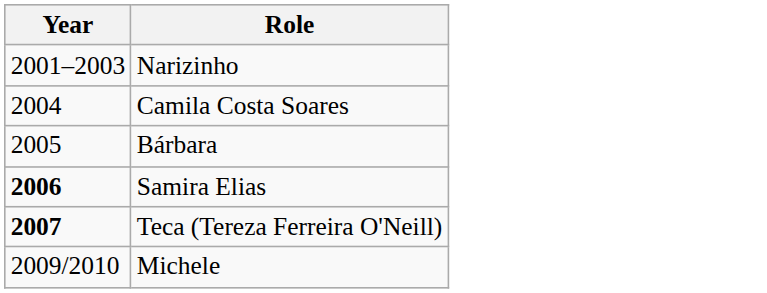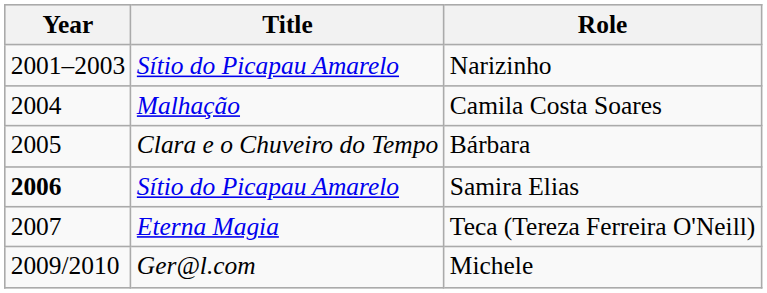 <table class="wikitable">
 <tr>
 <th>Year</th>
+<th>Title</th>
 <th>Role</th>
 </tr>
 <tr>
 <td>2001–2003</td>
+<td><em><a href='#'>Sítio do Picapau Amarelo</a></em></td>
 <td>Narizinho</td>
 </tr>
 <tr>
 <td>2004</td>
+<td><em><a href='#'>Malhação</a></em></td>
 <td>Camila Costa Soares</td>
 </tr>
 <tr>
 <td>2005</td>
+<td><em>Clara e o Chuveiro do Tempo</em></td>
 <td>Bárbara</td>
 </tr>
 <tr>
 <td><strong>2006</strong></td>
+<td><em><a href='#'>Sítio do Picapau Amarelo</a></em></td>
 <td>Samira Elias</td>
 </tr>
 <tr>
-<td><strong>2007</strong></td>
+<td>2007</td>
+<td><em><a href='#'>Eterna Magia</a></em></td>
 <td>Teca (Tereza Ferreira O'Neill)</td>
 </tr>
 <tr>
 <td>2009/2010</td>
+<td><em>Ger@l.com</em></td>
 <td>Michele</td>
 </tr>
 </table>
